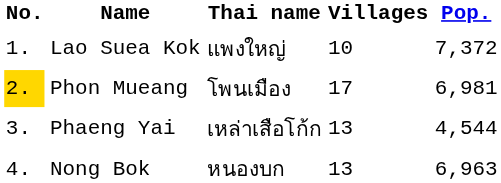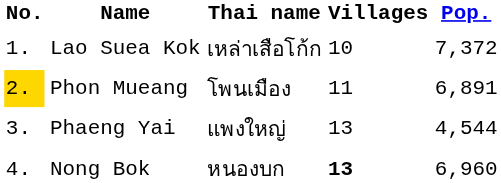 <table>
 <tr>
 <th>No.</th>
 <th>Name</th>
 <th>Thai name</th>
 <th>Villages</th>
 <th><a href='#'>Pop.</a></th>
 </tr>
 <tr>
 <td>1.</td>
 <td>Lao Suea Kok</td>
-<td>แพงใหญ่</td>
+<td>เหล่าเสือโก้ก</td>
 <td>10</td>
 <td>7,372</td>
 <td></td>
 </tr>
 <tr>
 <td style="background: gold;">2.</td>
 <td>Phon Mueang</td>
 <td>โพนเมือง</td>
-<td>17</td>
-<td>6,981</td>
+<td>11</td>
+<td>6,891</td>
 <td></td>
 </tr>
 <tr>
 <td>3.</td>
 <td>Phaeng Yai</td>
-<td>เหล่าเสือโก้ก</td>
+<td>แพงใหญ่</td>
 <td>13</td>
 <td>4,544</td>
 <td></td>
 </tr>
 <tr>
 <td>4.</td>
 <td>Nong Bok</td>
 <td>หนองบก</td>
-<td>13</td>
-<td>6,963</td>
+<td><strong>13</strong></td>
+<td>6,960</td>
 <td></td>
 </tr>
 </table>
